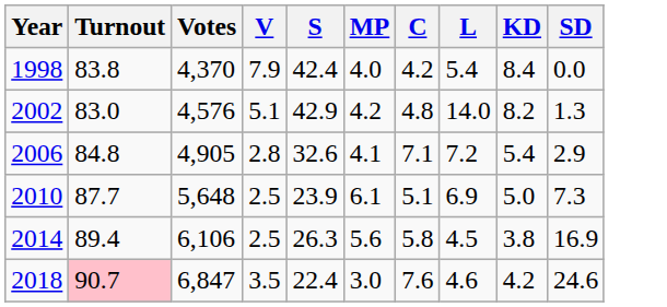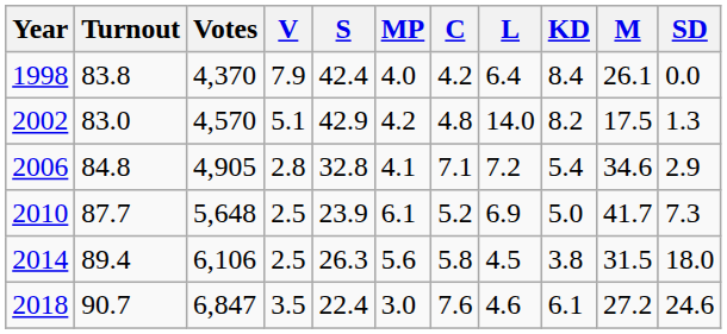 <table class="wikitable sortable" style="font-size: 95%;">
 <tr>
 <th>Year</th>
 <th>Turnout</th>
 <th>Votes</th>
 <th><a href='#'>V</a></th>
 <th><a href='#'>S</a></th>
 <th><a href='#'>MP</a></th>
 <th><a href='#'>C</a></th>
 <th><a href='#'>L</a></th>
 <th><a href='#'>KD</a></th>
+<th><a href='#'>M</a></th>
 <th><a href='#'>SD</a></th>
 </tr>
 <tr>
 <td><a href='#'>1998</a></td>
 <td>83.8</td>
 <td>4,370</td>
 <td>7.9</td>
 <td>42.4</td>
 <td>4.0</td>
 <td>4.2</td>
-<td>5.4</td>
+<td>6.4</td>
 <td>8.4</td>
+<td>26.1</td>
 <td>0.0</td>
 </tr>
 <tr>
 <td><a href='#'>2002</a></td>
 <td>83.0</td>
-<td>4,576</td>
+<td>4,570</td>
 <td>5.1</td>
 <td>42.9</td>
 <td>4.2</td>
 <td>4.8</td>
 <td>14.0</td>
 <td>8.2</td>
+<td>17.5</td>
 <td>1.3</td>
 </tr>
 <tr>
 <td><a href='#'>2006</a></td>
 <td>84.8</td>
 <td>4,905</td>
 <td>2.8</td>
-<td>32.6</td>
+<td>32.8</td>
 <td>4.1</td>
 <td>7.1</td>
 <td>7.2</td>
 <td>5.4</td>
+<td>34.6</td>
 <td>2.9</td>
 </tr>
 <tr>
 <td><a href='#'>2010</a></td>
 <td>87.7</td>
 <td>5,648</td>
 <td>2.5</td>
 <td>23.9</td>
 <td>6.1</td>
-<td>5.1</td>
+<td>5.2</td>
 <td>6.9</td>
 <td>5.0</td>
+<td>41.7</td>
 <td>7.3</td>
 </tr>
 <tr>
 <td><a href='#'>2014</a></td>
 <td>89.4</td>
 <td>6,106</td>
 <td>2.5</td>
 <td>26.3</td>
 <td>5.6</td>
 <td>5.8</td>
 <td>4.5</td>
 <td>3.8</td>
-<td>16.9</td>
+<td>31.5</td>
+<td>18.0</td>
 </tr>
 <tr>
 <td><a href='#'>2018</a></td>
-<td style="background: pink;">90.7</td>
+<td>90.7</td>
 <td>6,847</td>
 <td>3.5</td>
 <td>22.4</td>
 <td>3.0</td>
 <td>7.6</td>
 <td>4.6</td>
-<td>4.2</td>
+<td>6.1</td>
+<td>27.2</td>
 <td>24.6</td>
 </tr>
 </table>
